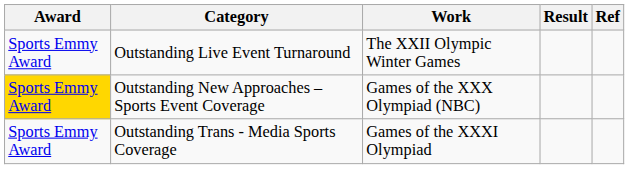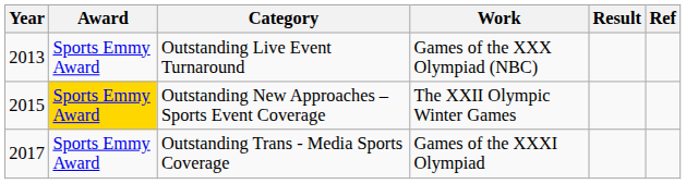 <table class="wikitable">
 <tr style="text-align:center;">
+<th>Year</th>
 <th>Award</th>
 <th>Category</th>
 <th>Work</th>
 <th>Result</th>
 <th>Ref</th>
 </tr>
 <tr>
+<td>2013</td>
 <td><a href='#'>Sports Emmy Award</a></td>
 <td>Outstanding Live Event Turnaround</td>
+<td>Games of the XXX Olympiad (NBC)</td>
+<td></td>
+<td></td>
+</tr>
+<tr>
+<td>2015</td>
+<td style="background: gold;"><a href='#'>Sports Emmy Award</a></td>
+<td>Outstanding New Approaches – Sports Event Coverage</td>
 <td>The XXII Olympic Winter Games</td>
 <td></td>
 <td></td>
 </tr>
 <tr>
-<td style="background: gold;"><a href='#'>Sports Emmy Award</a></td>
-<td>Outstanding New Approaches – Sports Event Coverage</td>
-<td>Games of the XXX Olympiad (NBC)</td>
-<td></td>
-<td></td>
-</tr>
-<tr>
+<td>2017</td>
 <td><a href='#'>Sports Emmy Award</a></td>
 <td>Outstanding Trans - Media Sports Coverage</td>
 <td>Games of the XXXI Olympiad</td>
 <td></td>
 <td></td>
 </tr>
 </table>
